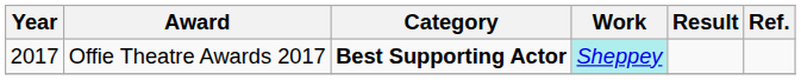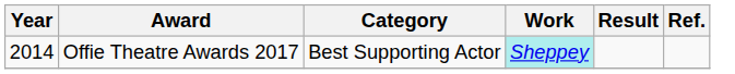 <table class="wikitable">
 <tr>
 <th>Year</th>
 <th>Award</th>
 <th>Category</th>
 <th>Work</th>
 <th>Result</th>
 <th>Ref.</th>
 </tr>
 <tr>
-<td>2017</td>
+<td>2014</td>
 <td>Offie Theatre Awards 2017</td>
-<td><strong>Best Supporting Actor</strong></td>
+<td>Best Supporting Actor</td>
 <td style="background: paleturquoise;"><em><a href='#'>Sheppey</a></em></td>
 <td></td>
 <td></td>
 </tr>
 <tr>
 </tr>
 </table>
